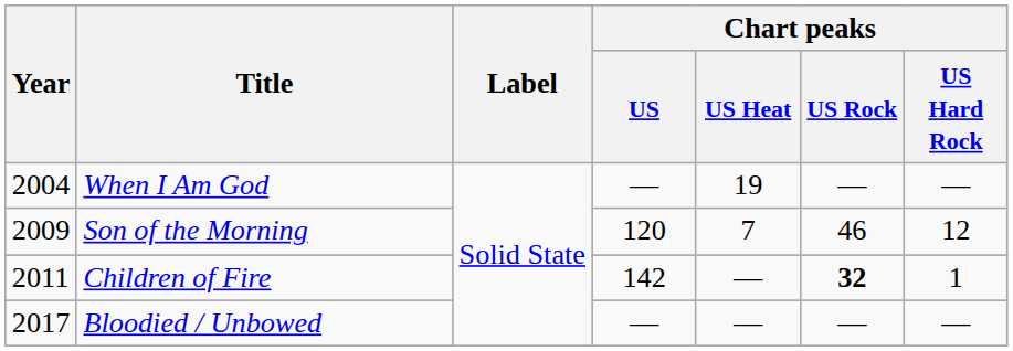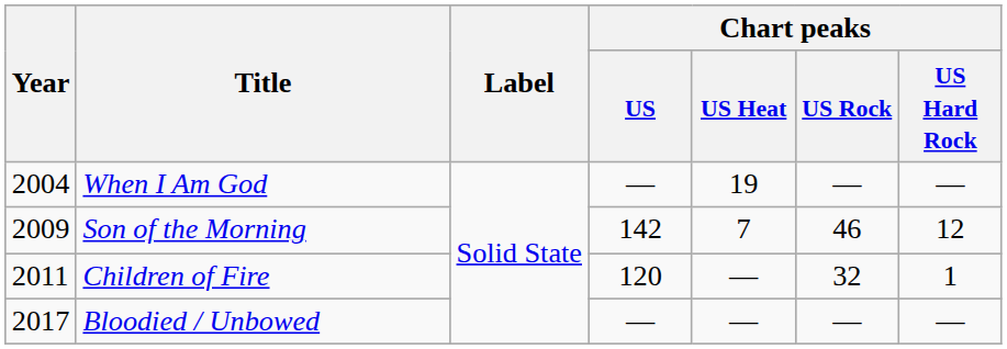 <table class="wikitable">
 <tr>
 <th rowspan="2">Year</th>
 <th style="width:200px;" rowspan="2">Title</th>
 <th rowspan="2">Label</th>
 <th colspan="5">Chart peaks</th>
 </tr>
 <tr>
 <th style="width:50px;"><small><a href='#'>US</a></small></th>
 <th style="width:50px;"><small><a href='#'>US Heat</a></small></th>
 <th style="width:50px;"><small><a href='#'>US Rock</a></small></th>
 <th style="width:50px;"><small><a href='#'>US Hard Rock</a></small></th>
 </tr>
 <tr>
 <td>2004</td>
 <td><em><a href='#'>When I Am God</a></em></td>
 <td rowspan="4"><a href='#'>Solid State</a></td>
 <td style="text-align:center;">—</td>
 <td style="text-align:center;">19</td>
 <td style="text-align:center;">—</td>
 <td style="text-align:center;">—</td>
 </tr>
 <tr>
 <td>2009</td>
 <td><em><a href='#'>Son of the Morning</a></em></td>
-<td style="text-align:center;">120</td>
+<td style="text-align:center;">142</td>
 <td style="text-align:center;">7</td>
 <td style="text-align:center;">46</td>
 <td style="text-align:center;">12</td>
 </tr>
 <tr>
 <td>2011</td>
 <td><em><a href='#'>Children of Fire</a></em></td>
-<td style="text-align:center;">142</td>
+<td style="text-align:center;">120</td>
 <td style="text-align:center;">—</td>
-<td style="text-align:center;"><strong>32</strong></td>
+<td style="text-align:center;">32</td>
 <td style="text-align:center;">1</td>
 </tr>
 <tr>
 <td>2017</td>
 <td><em><a href='#'>Bloodied / Unbowed</a></em></td>
 <td style="text-align:center;">—</td>
 <td style="text-align:center;">—</td>
 <td style="text-align:center;">—</td>
 <td style="text-align:center;">—</td>
 </tr>
 </table>
